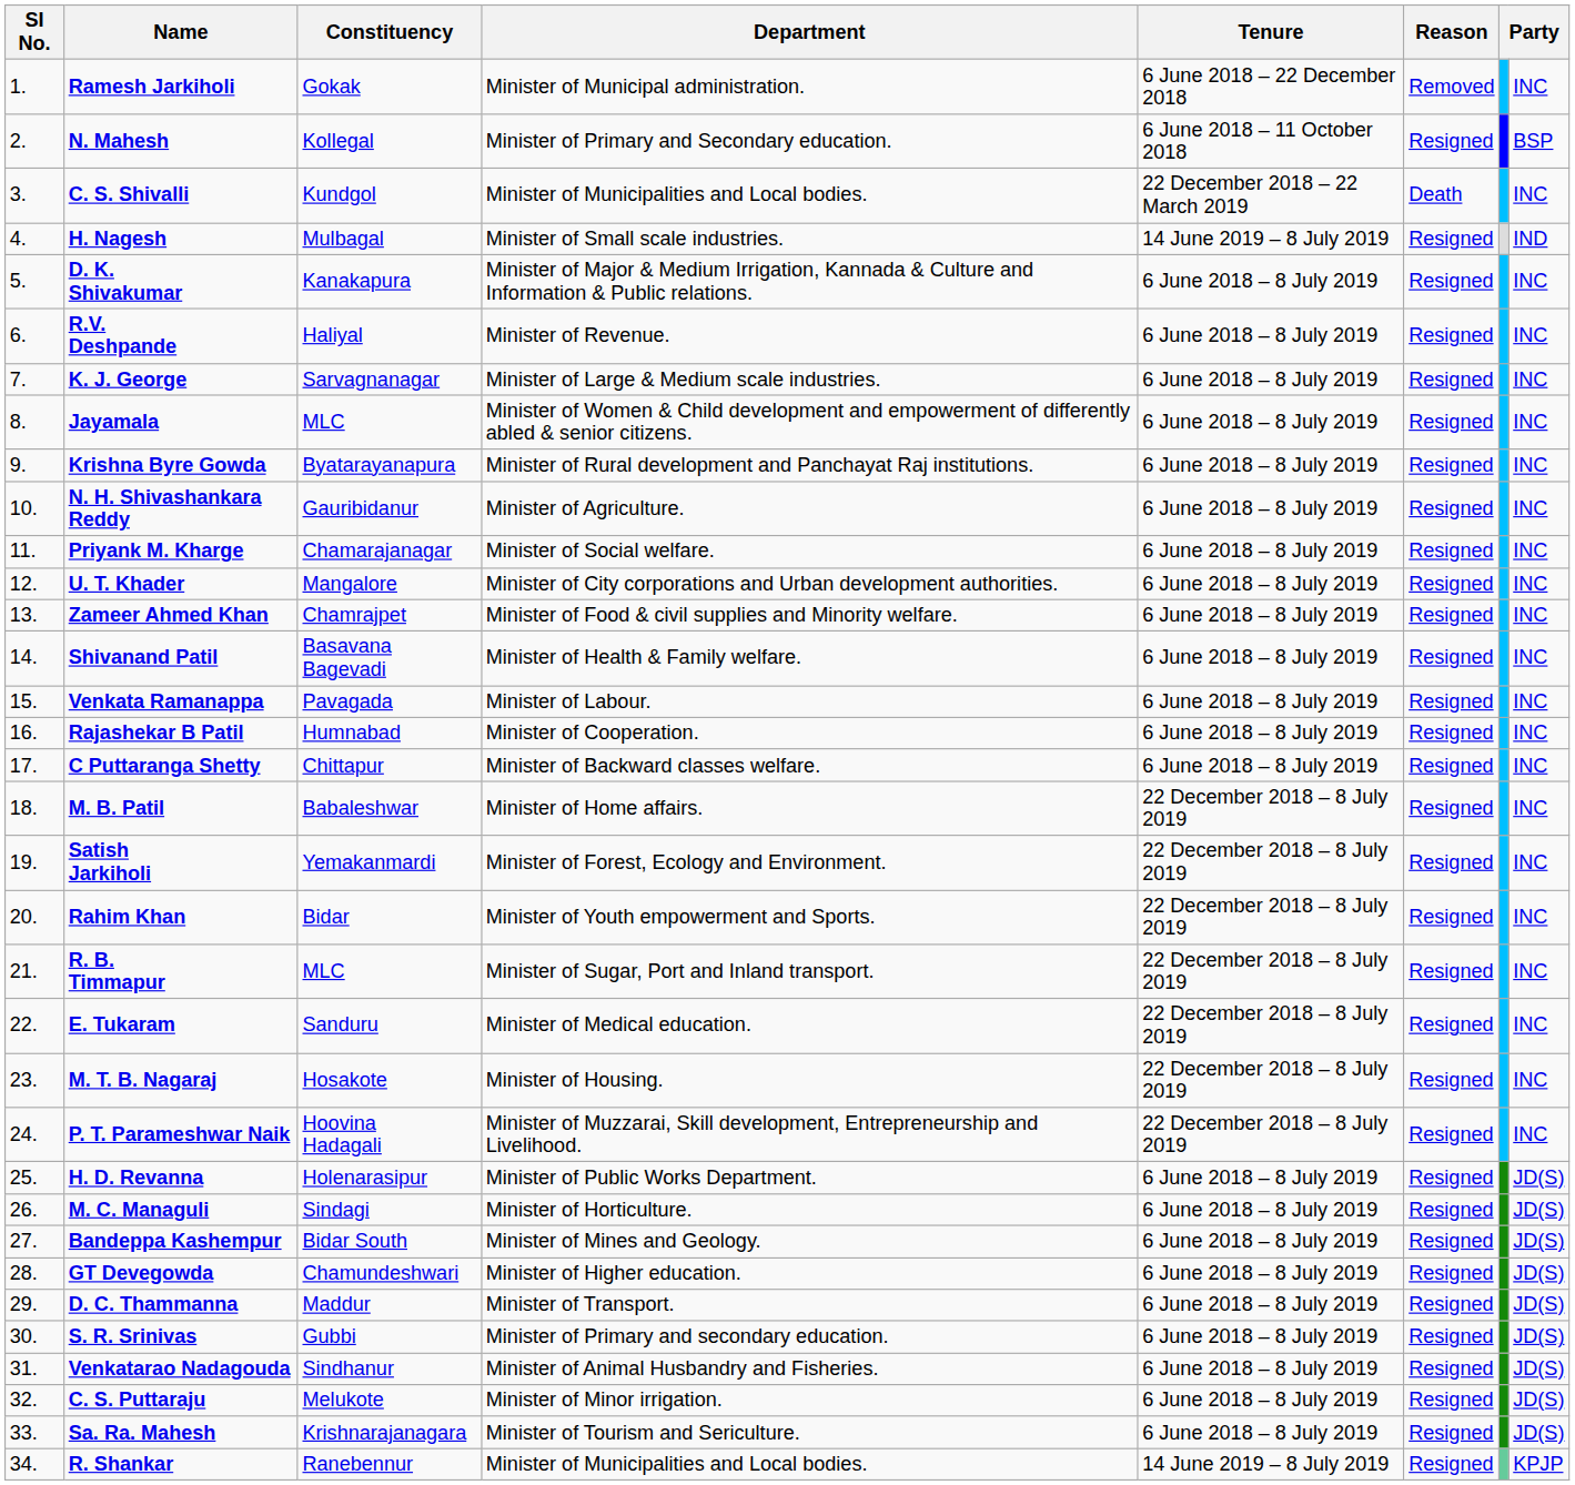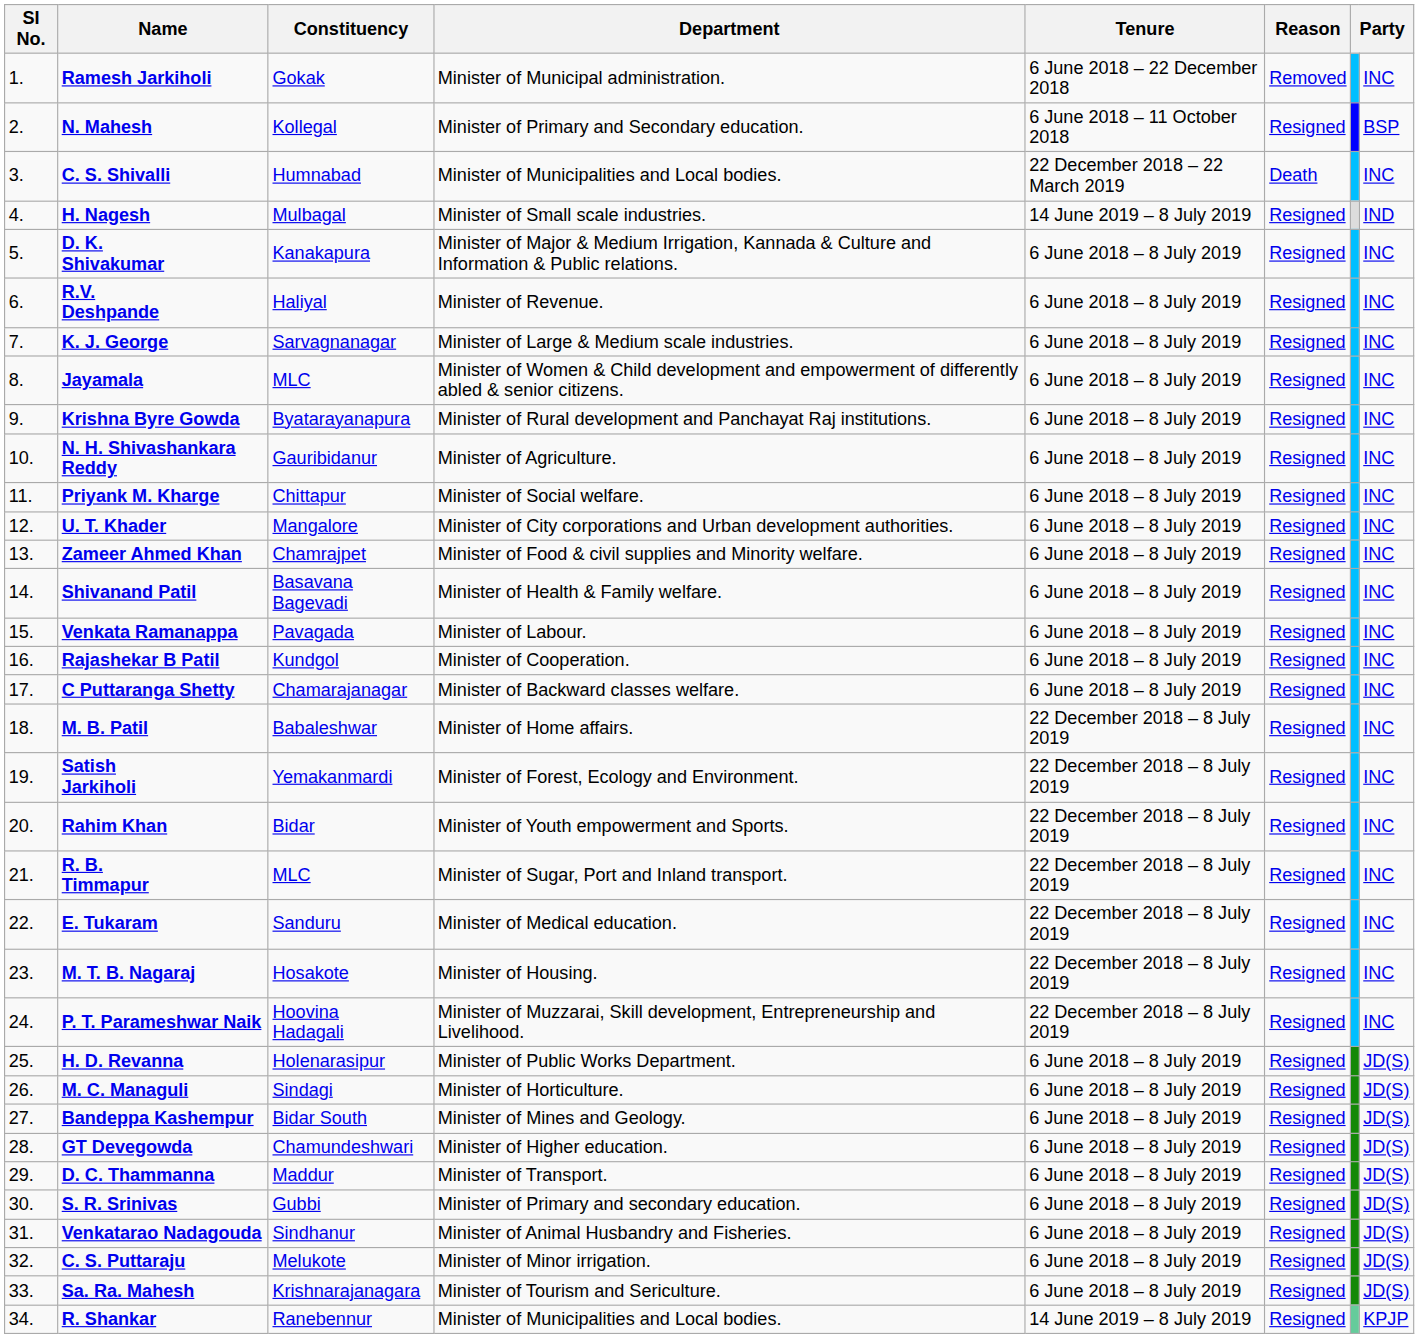 <table class ="wikitable">
 <tr>
 <th>SI No.</th>
 <th>Name</th>
 <th>Constituency</th>
 <th>Department</th>
 <th>Tenure</th>
 <th>Reason</th>
 <th Colspan=2>Party</th>
 </tr>
 <tr>
 <td>1.</td>
 <td><strong><a href='#'>Ramesh Jarkiholi</a></strong></td>
 <td><a href='#'>Gokak</a></td>
 <td>Minister of Municipal administration.</td>
 <td>6 June 2018 – 22 December 2018</td>
 <td><a href='#'>Removed</a></td>
 <td bgcolor=#00BFFF></td>
 <td><a href='#'>INC</a></td>
 </tr>
 <tr>
 <td>2.</td>
 <td><strong><a href='#'>N. Mahesh</a></strong></td>
 <td><a href='#'>Kollegal</a></td>
 <td>Minister of Primary and Secondary education.</td>
 <td>6 June 2018 – 11 October 2018</td>
 <td><a href='#'>Resigned</a></td>
 <td bgcolor=#0000FF></td>
 <td><a href='#'>BSP</a></td>
 </tr>
 <tr>
 <td>3.</td>
 <td><strong><a href='#'>C. S. Shivalli</a></strong></td>
-<td><a href='#'>Kundgol</a></td>
+<td><a href='#'>Humnabad</a></td>
 <td>Minister of Municipalities and Local bodies.</td>
 <td>22 December 2018 – 22 March 2019</td>
 <td><a href='#'>Death</a></td>
 <td bgcolor=#00BFFF></td>
 <td><a href='#'>INC</a></td>
 </tr>
 <tr>
 <td>4.</td>
 <td><strong><a href='#'>H. Nagesh</a></strong></td>
 <td><a href='#'>Mulbagal</a></td>
 <td>Minister of Small scale industries.</td>
 <td>14 June 2019 – 8 July 2019</td>
 <td><a href='#'>Resigned</a></td>
 <td bgcolor=#DDDDDD></td>
 <td><a href='#'>IND</a></td>
 </tr>
 <tr>
 <td>5.</td>
 <td><strong><a href='#'>D. K.<br>Shivakumar</a></strong></td>
 <td><a href='#'>Kanakapura</a></td>
 <td>Minister of Major & Medium Irrigation, Kannada & Culture and Information & Public relations.</td>
 <td>6 June 2018 – 8 July 2019</td>
 <td><a href='#'>Resigned</a></td>
 <td bgcolor=#00BFFF></td>
 <td><a href='#'>INC</a></td>
 </tr>
 <tr>
 <td>6.</td>
 <td><strong><a href='#'>R.V.<br>Deshpande</a></strong></td>
 <td><a href='#'>Haliyal</a></td>
 <td>Minister of Revenue.</td>
 <td>6 June 2018 – 8 July 2019</td>
 <td><a href='#'>Resigned</a></td>
 <td bgcolor=#00BFFF></td>
 <td><a href='#'>INC</a></td>
 </tr>
 <tr>
 <td>7.</td>
 <td><strong><a href='#'>K. J. George</a></strong></td>
 <td><a href='#'>Sarvagnanagar</a></td>
 <td>Minister of Large & Medium scale industries.</td>
 <td>6 June 2018 – 8 July 2019</td>
 <td><a href='#'>Resigned</a></td>
 <td bgcolor=#00BFFF></td>
 <td><a href='#'>INC</a></td>
 </tr>
 <tr>
 <td>8.</td>
 <td><strong><a href='#'>Jayamala</a></strong></td>
 <td><a href='#'>MLC</a></td>
 <td>Minister of Women & Child development and empowerment of differently abled & senior citizens.</td>
 <td>6 June 2018 – 8 July 2019</td>
 <td><a href='#'>Resigned</a></td>
 <td bgcolor=#00BFFF></td>
 <td><a href='#'>INC</a></td>
 </tr>
 <tr>
 <td>9.</td>
 <td><strong><a href='#'>Krishna Byre Gowda</a></strong></td>
 <td><a href='#'>Byatarayanapura</a></td>
 <td>Minister of Rural development and Panchayat Raj institutions.</td>
 <td>6 June 2018 – 8 July 2019</td>
 <td><a href='#'>Resigned</a></td>
 <td bgcolor=#00BFFF></td>
 <td><a href='#'>INC</a></td>
 </tr>
 <tr>
 <td>10.</td>
 <td><strong><a href='#'>N. H. Shivashankara Reddy</a></strong></td>
 <td><a href='#'>Gauribidanur</a></td>
 <td>Minister of Agriculture.</td>
 <td>6 June 2018 – 8 July 2019</td>
 <td><a href='#'>Resigned</a></td>
 <td bgcolor=#00BFFF></td>
 <td><a href='#'>INC</a></td>
 </tr>
 <tr>
 <td>11.</td>
 <td><strong><a href='#'>Priyank M. Kharge</a></strong></td>
-<td><a href='#'>Chamarajanagar</a></td>
+<td><a href='#'>Chittapur</a></td>
 <td>Minister of Social welfare.</td>
 <td>6 June 2018 – 8 July 2019</td>
 <td><a href='#'>Resigned</a></td>
 <td bgcolor=#00BFFF></td>
 <td><a href='#'>INC</a></td>
 </tr>
 <tr>
 <td>12.</td>
 <td><strong><a href='#'>U. T. Khader</a></strong></td>
 <td><a href='#'>Mangalore</a></td>
 <td>Minister of City corporations and Urban development authorities.</td>
 <td>6 June 2018 – 8 July 2019</td>
 <td><a href='#'>Resigned</a></td>
 <td bgcolor=#00BFFF></td>
 <td><a href='#'>INC</a></td>
 </tr>
 <tr>
 <td>13.</td>
 <td><strong><a href='#'>Zameer Ahmed Khan</a></strong></td>
 <td><a href='#'>Chamrajpet</a></td>
 <td>Minister of Food & civil supplies and Minority welfare.</td>
 <td>6 June 2018 – 8 July 2019</td>
 <td><a href='#'>Resigned</a></td>
 <td bgcolor=#00BFFF></td>
 <td><a href='#'>INC</a></td>
 </tr>
 <tr>
 <td>14.</td>
 <td><strong><a href='#'>Shivanand Patil</a></strong></td>
 <td><a href='#'>Basavana Bagevadi</a></td>
 <td>Minister of Health & Family welfare.</td>
 <td>6 June 2018 – 8 July 2019</td>
 <td><a href='#'>Resigned</a></td>
 <td bgcolor=#00BFFF></td>
 <td><a href='#'>INC</a></td>
 </tr>
 <tr>
 <td>15.</td>
 <td><strong><a href='#'>Venkata Ramanappa</a></strong></td>
 <td><a href='#'>Pavagada</a></td>
 <td>Minister of Labour.</td>
 <td>6 June 2018 – 8 July 2019</td>
 <td><a href='#'>Resigned</a></td>
 <td bgcolor=#00BFFF></td>
 <td><a href='#'>INC</a></td>
 </tr>
 <tr>
 <td>16.</td>
 <td><strong><a href='#'>Rajashekar B Patil</a></strong></td>
-<td><a href='#'>Humnabad</a></td>
+<td><a href='#'>Kundgol</a></td>
 <td>Minister of Cooperation.</td>
 <td>6 June 2018 – 8 July 2019</td>
 <td><a href='#'>Resigned</a></td>
 <td bgcolor=#00BFFF></td>
 <td><a href='#'>INC</a></td>
 </tr>
 <tr>
 <td>17.</td>
 <td><strong><a href='#'>C Puttaranga Shetty</a></strong></td>
-<td><a href='#'>Chittapur</a></td>
+<td><a href='#'>Chamarajanagar</a></td>
 <td>Minister of Backward classes welfare.</td>
 <td>6 June 2018 – 8 July 2019</td>
 <td><a href='#'>Resigned</a></td>
 <td bgcolor=#00BFFF></td>
 <td><a href='#'>INC</a></td>
 </tr>
 <tr>
 <td>18.</td>
 <td><strong><a href='#'>M. B. Patil</a></strong></td>
 <td><a href='#'>Babaleshwar</a></td>
 <td>Minister of Home affairs.</td>
 <td>22 December 2018 – 8 July 2019</td>
 <td><a href='#'>Resigned</a></td>
 <td bgcolor=#00BFFF></td>
 <td><a href='#'>INC</a></td>
 </tr>
 <tr>
 <td>19.</td>
 <td><strong><a href='#'>Satish<br>Jarkiholi</a></strong></td>
 <td><a href='#'>Yemakanmardi</a></td>
 <td>Minister of Forest, Ecology and Environment.</td>
 <td>22 December 2018 – 8 July 2019</td>
 <td><a href='#'>Resigned</a></td>
 <td bgcolor=#00BFFF></td>
 <td><a href='#'>INC</a></td>
 </tr>
 <tr>
 <td>20.</td>
 <td><strong><a href='#'>Rahim Khan</a></strong></td>
 <td><a href='#'>Bidar</a></td>
 <td>Minister of Youth empowerment and Sports.</td>
 <td>22 December 2018 – 8 July 2019</td>
 <td><a href='#'>Resigned</a></td>
 <td bgcolor=#00BFFF></td>
 <td><a href='#'>INC</a></td>
 </tr>
 <tr>
 <td>21.</td>
 <td><strong><a href='#'>R. B.<br>Timmapur</a></strong></td>
 <td><a href='#'>MLC</a></td>
 <td>Minister of Sugar, Port and Inland transport.</td>
 <td>22 December 2018 – 8 July 2019</td>
 <td><a href='#'>Resigned</a></td>
 <td bgcolor=#00BFFF></td>
 <td><a href='#'>INC</a></td>
 </tr>
 <tr>
 <td>22.</td>
 <td><strong><a href='#'>E. Tukaram</a></strong></td>
 <td><a href='#'>Sanduru</a></td>
 <td>Minister of Medical education.</td>
 <td>22 December 2018 – 8 July 2019</td>
 <td><a href='#'>Resigned</a></td>
 <td bgcolor=#00BFFF></td>
 <td><a href='#'>INC</a></td>
 </tr>
 <tr>
 <td>23.</td>
 <td><strong><a href='#'>M. T. B. Nagaraj</a></strong></td>
 <td><a href='#'>Hosakote</a></td>
 <td>Minister of Housing.</td>
 <td>22 December 2018 – 8 July 2019</td>
 <td><a href='#'>Resigned</a></td>
 <td bgcolor=#00BFFF></td>
 <td><a href='#'>INC</a></td>
 </tr>
 <tr>
 <td>24.</td>
 <td><strong><a href='#'>P. T. Parameshwar Naik</a></strong></td>
 <td><a href='#'>Hoovina<br>Hadagali</a></td>
 <td>Minister of Muzzarai, Skill development, Entrepreneurship and Livelihood.</td>
 <td>22 December 2018 – 8 July 2019</td>
 <td><a href='#'>Resigned</a></td>
 <td bgcolor=#00BFFF></td>
 <td><a href='#'>INC</a></td>
 </tr>
 <tr>
 <td>25.</td>
 <td><strong><a href='#'>H. D. Revanna</a></strong></td>
 <td><a href='#'>Holenarasipur</a></td>
 <td>Minister of Public Works Department.</td>
 <td>6 June 2018 – 8 July 2019</td>
 <td><a href='#'>Resigned</a></td>
 <td bgcolor=#138808></td>
 <td><a href='#'>JD(S)</a></td>
 </tr>
 <tr>
 <td>26.</td>
 <td><strong><a href='#'>M. C. Managuli</a></strong></td>
 <td><a href='#'>Sindagi</a></td>
 <td>Minister of Horticulture.</td>
 <td>6 June 2018 – 8 July 2019</td>
 <td><a href='#'>Resigned</a></td>
 <td bgcolor=#138808></td>
 <td><a href='#'>JD(S)</a></td>
 </tr>
 <tr>
 <td>27.</td>
 <td><strong><a href='#'>Bandeppa Kashempur</a></strong></td>
 <td><a href='#'>Bidar South</a></td>
 <td>Minister of Mines and Geology.</td>
 <td>6 June 2018 – 8 July 2019</td>
 <td><a href='#'>Resigned</a></td>
 <td bgcolor=#138808></td>
 <td><a href='#'>JD(S)</a></td>
 </tr>
 <tr>
 <td>28.</td>
 <td><strong><a href='#'>GT Devegowda</a></strong></td>
 <td><a href='#'>Chamundeshwari</a></td>
 <td>Minister of Higher education.</td>
 <td>6 June 2018 – 8 July 2019</td>
 <td><a href='#'>Resigned</a></td>
 <td bgcolor=#138808></td>
 <td><a href='#'>JD(S)</a></td>
 </tr>
 <tr>
 <td>29.</td>
 <td><strong><a href='#'>D. C. Thammanna</a></strong></td>
 <td><a href='#'>Maddur</a></td>
 <td>Minister of Transport.</td>
 <td>6 June 2018 – 8 July 2019</td>
 <td><a href='#'>Resigned</a></td>
 <td bgcolor=#138808></td>
 <td><a href='#'>JD(S)</a></td>
 </tr>
 <tr>
 <td>30.</td>
 <td><strong><a href='#'>S. R. Srinivas</a></strong></td>
 <td><a href='#'>Gubbi</a></td>
 <td>Minister of Primary and secondary education.</td>
 <td>6 June 2018 – 8 July 2019</td>
 <td><a href='#'>Resigned</a></td>
 <td bgcolor=#138808></td>
 <td><a href='#'>JD(S)</a></td>
 </tr>
 <tr>
 <td>31.</td>
 <td><strong><a href='#'>Venkatarao Nadagouda</a></strong></td>
 <td><a href='#'>Sindhanur</a></td>
 <td>Minister of Animal Husbandry and Fisheries.</td>
 <td>6 June 2018 – 8 July 2019</td>
 <td><a href='#'>Resigned</a></td>
 <td bgcolor=#138808></td>
 <td><a href='#'>JD(S)</a></td>
 </tr>
 <tr>
 <td>32.</td>
 <td><strong><a href='#'>C. S. Puttaraju</a></strong></td>
 <td><a href='#'>Melukote</a></td>
 <td>Minister of Minor irrigation.</td>
 <td>6 June 2018 – 8 July 2019</td>
 <td><a href='#'>Resigned</a></td>
 <td bgcolor=#138808></td>
 <td><a href='#'>JD(S)</a></td>
 </tr>
 <tr>
 <td>33.</td>
 <td><strong><a href='#'>Sa. Ra. Mahesh</a></strong></td>
 <td><a href='#'>Krishnarajanagara</a></td>
 <td>Minister of Tourism and Sericulture.</td>
 <td>6 June 2018 – 8 July 2019</td>
 <td><a href='#'>Resigned</a></td>
 <td bgcolor=#138808></td>
 <td><a href='#'>JD(S)</a></td>
 </tr>
 <tr>
 <td>34.</td>
 <td><strong><a href='#'>R. Shankar</a></strong></td>
 <td><a href='#'>Ranebennur</a></td>
 <td>Minister of Municipalities and Local bodies.</td>
 <td>14 June 2019 – 8 July 2019</td>
 <td><a href='#'>Resigned</a></td>
 <td bgcolor=#65CB9B></td>
 <td><a href='#'>KPJP</a></td>
 </tr>
 </table>
